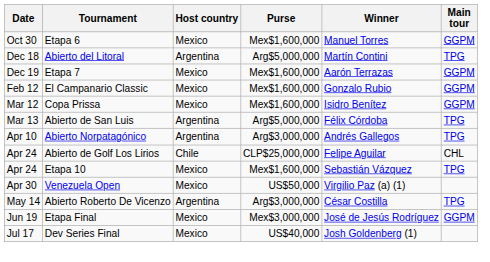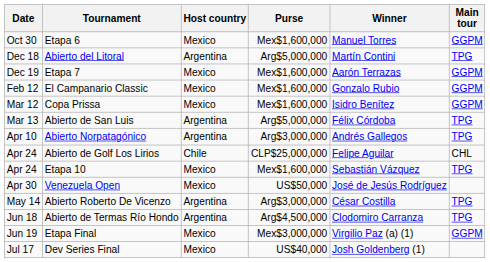 <table class="wikitable" style="font-size:95%;">
 <tr>
 <th>Date</th>
 <th>Tournament</th>
 <th>Host country</th>
 <th>Purse</th>
 <th>Winner</th>
 <th>Main<br>tour</th>
 </tr>
 <tr>
 <td>Oct 30</td>
 <td>Etapa 6</td>
 <td>Mexico</td>
 <td align=right>Mex$1,600,000</td>
 <td> <a href='#'>Manuel Torres</a></td>
 <td><a href='#'>GGPM</a></td>
 </tr>
 <tr>
 <td>Dec 18</td>
 <td><a href='#'>Abierto del Litoral</a></td>
 <td>Argentina</td>
 <td align=right>Arg$5,000,000</td>
 <td> <a href='#'>Martín Contini</a></td>
 <td><a href='#'>TPG</a></td>
 </tr>
 <tr>
 <td>Dec 19</td>
 <td>Etapa 7</td>
 <td>Mexico</td>
 <td align=right>Mex$1,600,000</td>
 <td> <a href='#'>Aarón Terrazas</a></td>
 <td><a href='#'>GGPM</a></td>
 </tr>
 <tr>
 <td>Feb 12</td>
 <td>El Campanario Classic</td>
 <td>Mexico</td>
 <td align=right>Mex$1,600,000</td>
 <td> <a href='#'>Gonzalo Rubio</a></td>
 <td><a href='#'>GGPM</a></td>
 </tr>
 <tr>
 <td>Mar 12</td>
 <td>Copa Prissa</td>
 <td>Mexico</td>
 <td align=right>Mex$1,600,000</td>
 <td> <a href='#'>Isidro Benítez</a></td>
 <td><a href='#'>GGPM</a></td>
 </tr>
 <tr>
 <td>Mar 13</td>
 <td>Abierto de San Luis</td>
 <td>Argentina</td>
 <td align=right>Arg$5,000,000</td>
 <td> <a href='#'>Félix Córdoba</a></td>
 <td><a href='#'>TPG</a></td>
 </tr>
 <tr>
 <td>Apr 10</td>
 <td><a href='#'>Abierto Norpatagónico</a></td>
 <td>Argentina</td>
 <td align=right>Arg$3,000,000</td>
 <td> <a href='#'>Andrés Gallegos</a></td>
 <td><a href='#'>TPG</a></td>
 </tr>
 <tr>
 <td>Apr 24</td>
 <td>Abierto de Golf Los Lirios</td>
 <td>Chile</td>
 <td align=right>CLP$25,000,000</td>
 <td> <a href='#'>Felipe Aguilar</a></td>
 <td>CHL</td>
 </tr>
 <tr>
 <td>Apr 24</td>
 <td>Etapa 10</td>
 <td>Mexico</td>
 <td align=right>Mex$1,600,000</td>
 <td> <a href='#'>Sebastián Vázquez</a></td>
 <td><a href='#'>TPG</a></td>
 </tr>
 <tr>
 <td>Apr 30</td>
 <td><a href='#'>Venezuela Open</a></td>
 <td>Mexico</td>
 <td align=right>US$50,000</td>
-<td> <a href='#'>Virgilio Paz</a> (a) (1)</td>
+<td> <a href='#'>José de Jesús Rodríguez</a></td>
 <td></td>
 </tr>
 <tr>
 <td>May 14</td>
 <td>Abierto Roberto De Vicenzo</td>
 <td>Argentina</td>
 <td align=right>Arg$3,000,000</td>
 <td> <a href='#'>César Costilla</a></td>
 <td><a href='#'>TPG</a></td>
 </tr>
 <tr>
+<td>Jun 18</td>
+<td>Abierto de Termas Río Hondo</td>
+<td>Argentina</td>
+<td align=right>Arg$4,500,000</td>
+<td> <a href='#'>Clodomiro Carranza</a></td>
+<td><a href='#'>TPG</a></td>
+</tr>
+<tr>
 <td>Jun 19</td>
 <td>Etapa Final</td>
 <td>Mexico</td>
 <td align=right>Mex$3,000,000</td>
-<td> <a href='#'>José de Jesús Rodríguez</a></td>
+<td> <a href='#'>Virgilio Paz</a> (a) (1)</td>
 <td><a href='#'>GGPM</a></td>
 </tr>
 <tr>
 <td>Jul 17</td>
 <td>Dev Series Final</td>
 <td>Mexico</td>
 <td align=right>US$40,000</td>
 <td> <a href='#'>Josh Goldenberg</a> (1)</td>
 <td></td>
 </tr>
 </table>
